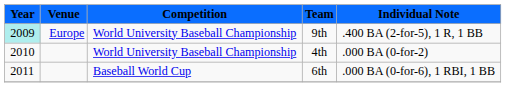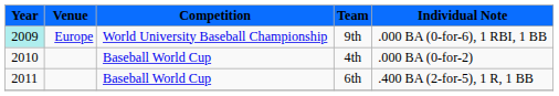 <table class="wikitable">
 <tr>
 <th style="background:#0A6EFF"><span> Year </span></th>
 <th style="background:#0A6EFF"><span>Venue</span></th>
 <th style="background:#0A6EFF"><span>Competition</span></th>
 <th style="background:#0A6EFF"><span>Team</span></th>
 <th style="background:#0A6EFF"><span>Individual Note</span></th>
 </tr>
 <tr>
 <td style="background: paleturquoise;"> 2009 </td>
 <td>  <a href='#'>Europe</a></td>
 <td> <a href='#'>World University Baseball Championship</a> </td>
 <td style="text-align:center">9th</td>
-<td> .400 BA (2-for-5), 1 R, 1 BB </td>
+<td> .000 BA (0-for-6), 1 RBI, 1 BB </td>
 </tr>
 <tr>
 <td> 2010 </td>
 <td> </td>
-<td> <a href='#'>World University Baseball Championship</a> </td>
+<td> <a href='#'>Baseball World Cup</a></td>
 <td style="text-align:center">4th</td>
 <td> .000 BA (0-for-2) </td>
 </tr>
 <tr>
 <td> 2011 </td>
 <td>  </td>
 <td> <a href='#'>Baseball World Cup</a></td>
 <td style="text-align:center">6th</td>
-<td> .000 BA (0-for-6), 1 RBI, 1 BB </td>
+<td> .400 BA (2-for-5), 1 R, 1 BB </td>
 </tr>
 <tr>
 </tr>
 </table>
